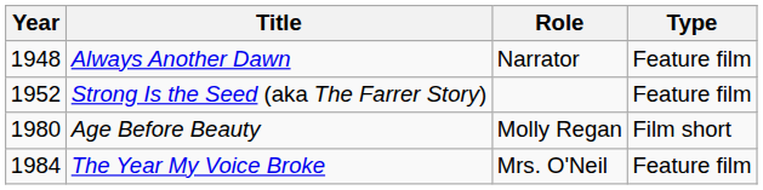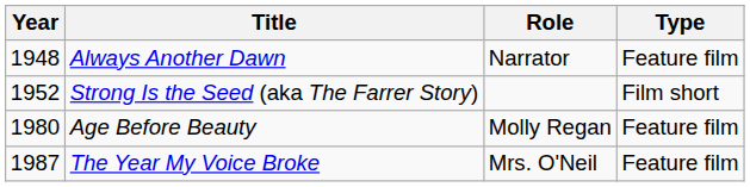 <table class="wikitable">
 <tr>
 <th>Year</th>
 <th>Title</th>
 <th>Role</th>
 <th>Type</th>
 </tr>
 <tr>
 <td>1948</td>
 <td><em><a href='#'>Always Another Dawn</a></em></td>
 <td>Narrator</td>
 <td>Feature film</td>
 </tr>
 <tr>
 <td>1952</td>
 <td><em><a href='#'>Strong Is the Seed</a></em> (aka <em>The Farrer Story</em>)</td>
 <td></td>
-<td>Feature film</td>
+<td>Film short</td>
 </tr>
 <tr>
 <td>1980</td>
 <td><em>Age Before Beauty</em></td>
 <td>Molly Regan</td>
-<td>Film short</td>
+<td>Feature film</td>
 </tr>
 <tr>
-<td>1984</td>
+<td>1987</td>
 <td><em><a href='#'>The Year My Voice Broke</a></em></td>
 <td>Mrs. O'Neil</td>
 <td>Feature film</td>
 </tr>
 </table>
